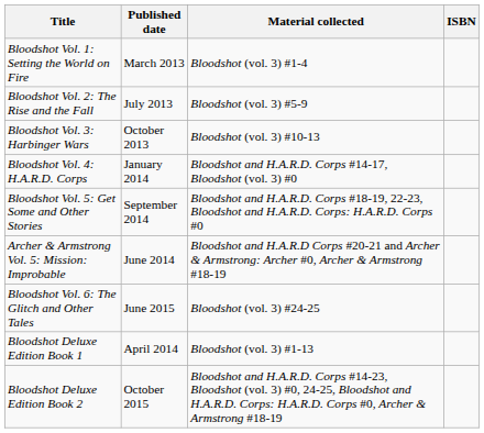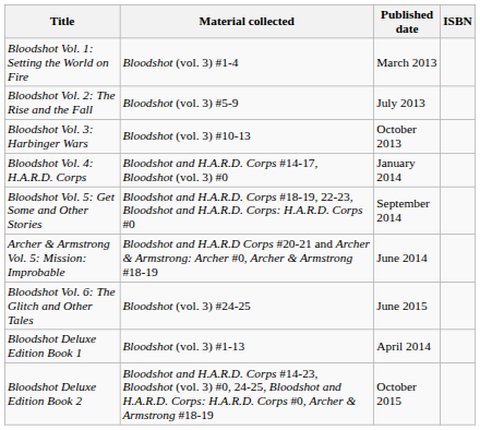 <table class="wikitable">
 <tr>
 <th>Title</th>
+<th>Material collected</th>
 <th>Published date</th>
-<th>Material collected</th>
 <th>ISBN</th>
 </tr>
 <tr>
 <td><em>Bloodshot Vol. 1: Setting the World on Fire</em></td>
+<td><em>Bloodshot</em> (vol. 3) #1-4</td>
 <td>March 2013</td>
-<td><em>Bloodshot</em> (vol. 3) #1-4</td>
 <td></td>
 </tr>
 <tr>
 <td><em>Bloodshot Vol. 2: The Rise and the Fall</em></td>
+<td><em>Bloodshot</em> (vol. 3) #5-9</td>
 <td>July 2013</td>
-<td><em>Bloodshot</em> (vol. 3) #5-9</td>
 <td></td>
 </tr>
 <tr>
 <td><em>Bloodshot Vol. 3: Harbinger Wars</em></td>
+<td><em>Bloodshot</em> (vol. 3) #10-13</td>
 <td>October 2013</td>
-<td><em>Bloodshot</em> (vol. 3) #10-13</td>
 <td></td>
 </tr>
 <tr>
 <td><em>Bloodshot Vol. 4: H.A.R.D. Corps</em></td>
+<td><em>Bloodshot and H.A.R.D. Corps</em> #14-17, <em>Bloodshot</em> (vol. 3) #0</td>
 <td>January 2014</td>
-<td><em>Bloodshot and H.A.R.D. Corps</em> #14-17, <em>Bloodshot</em> (vol. 3) #0</td>
 <td></td>
 </tr>
 <tr>
 <td><em>Bloodshot Vol. 5: Get Some and Other Stories</em></td>
+<td><em>Bloodshot and H.A.R.D. Corps</em> #18-19, 22-23, <em>Bloodshot and H.A.R.D. Corps: H.A.R.D. Corps</em> #0</td>
 <td>September 2014</td>
-<td><em>Bloodshot and H.A.R.D. Corps</em> #18-19, 22-23, <em>Bloodshot and H.A.R.D. Corps: H.A.R.D. Corps</em> #0</td>
 <td></td>
 </tr>
 <tr>
 <td><em>Archer & Armstrong Vol. 5: Mission: Improbable</em></td>
+<td><em>Bloodshot and H.A.R.D Corps</em> #20-21 and <em>Archer & Armstrong: Archer</em> #0, <em>Archer & Armstrong</em> #18-19</td>
 <td>June 2014</td>
-<td><em>Bloodshot and H.A.R.D Corps</em> #20-21 and <em>Archer & Armstrong: Archer</em> #0, <em>Archer & Armstrong</em> #18-19</td>
 <td></td>
 </tr>
 <tr>
 <td><em>Bloodshot Vol. 6: The Glitch and Other Tales</em></td>
+<td><em>Bloodshot</em> (vol. 3) #24-25</td>
 <td>June 2015</td>
-<td><em>Bloodshot</em> (vol. 3) #24-25</td>
 <td></td>
 </tr>
 <tr>
 <td><em>Bloodshot Deluxe Edition Book 1</em></td>
+<td><em>Bloodshot</em> (vol. 3) #1-13</td>
 <td>April 2014</td>
-<td><em>Bloodshot</em> (vol. 3) #1-13</td>
 <td></td>
 </tr>
 <tr>
 <td><em>Bloodshot Deluxe Edition Book 2</em></td>
+<td><em>Bloodshot and H.A.R.D. Corps</em> #14-23, <em>Bloodshot</em> (vol. 3) #0, 24-25, <em>Bloodshot and H.A.R.D. Corps: H.A.R.D. Corps</em> #0, <em>Archer & Armstrong</em> #18-19</td>
 <td>October 2015</td>
-<td><em>Bloodshot and H.A.R.D. Corps</em> #14-23, <em>Bloodshot</em> (vol. 3) #0, 24-25, <em>Bloodshot and H.A.R.D. Corps: H.A.R.D. Corps</em> #0, <em>Archer & Armstrong</em> #18-19</td>
 <td></td>
 </tr>
 </table>
